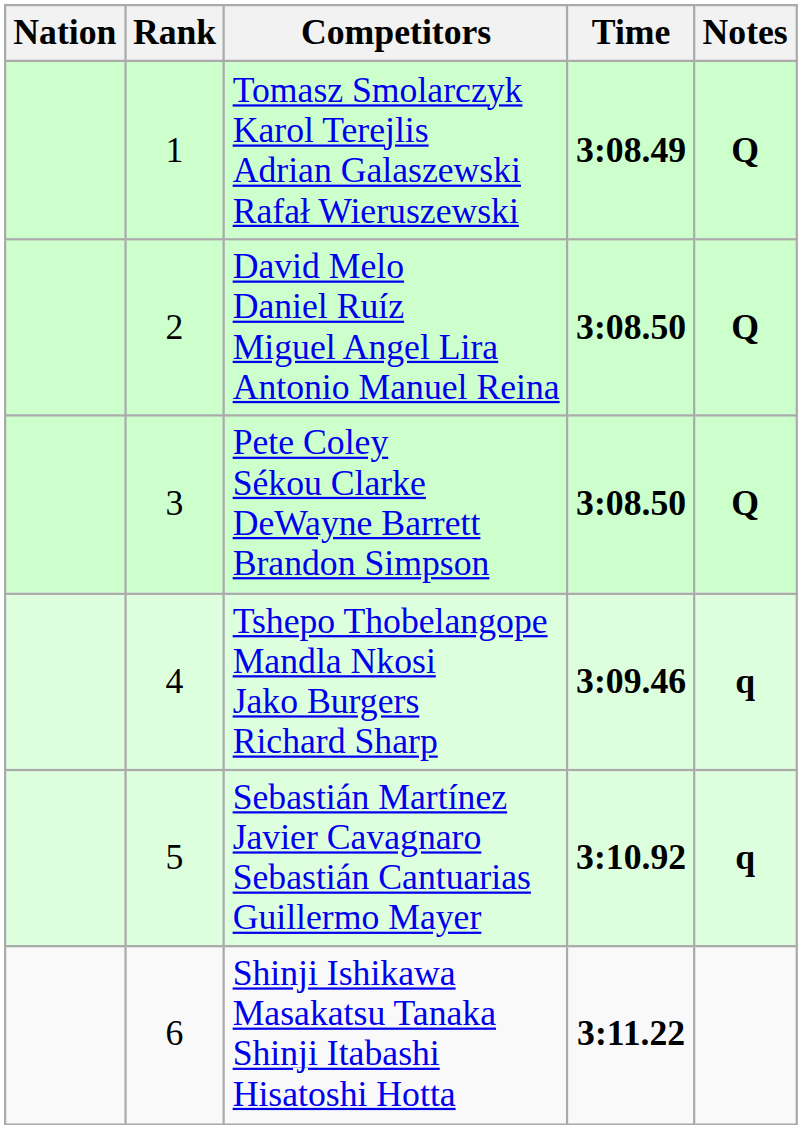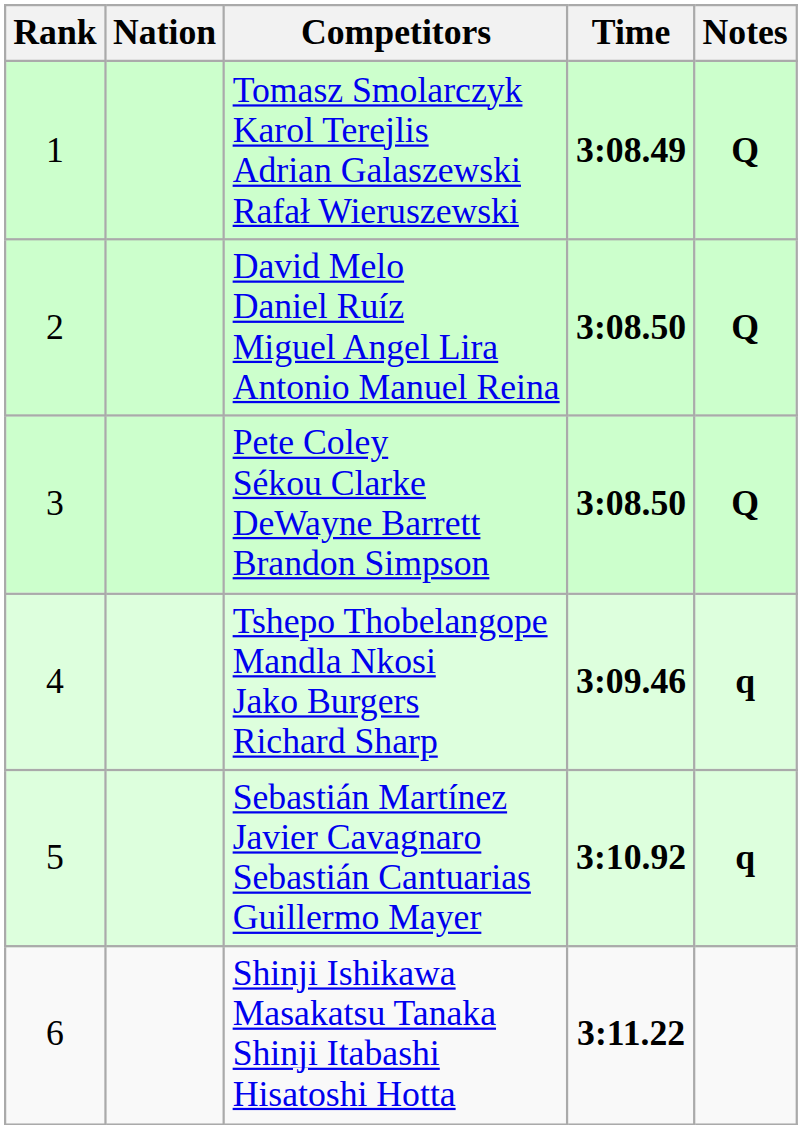 <table class="wikitable sortable" style="text-align:center">
 <tr>
+<th>Rank</th>
 <th>Nation</th>
-<th>Rank</th>
 <th>Competitors</th>
 <th>Time</th>
 <th>Notes</th>
 </tr>
 <tr bgcolor=ccffcc>
+<td>1</td>
 <td align=left></td>
-<td>1</td>
 <td align=left><a href='#'>Tomasz Smolarczyk</a><br><a href='#'>Karol Terejlis</a><br><a href='#'>Adrian Galaszewski</a><br><a href='#'>Rafał Wieruszewski</a></td>
 <td><strong>3:08.49</strong></td>
 <td><strong>Q</strong></td>
 </tr>
 <tr bgcolor=ccffcc>
+<td>2</td>
 <td align=left></td>
-<td>2</td>
 <td align=left><a href='#'>David Melo</a><br><a href='#'>Daniel Ruíz</a><br><a href='#'>Miguel Angel Lira</a><br><a href='#'>Antonio Manuel Reina</a></td>
 <td><strong>3:08.50</strong></td>
 <td><strong>Q</strong></td>
 </tr>
 <tr bgcolor=ccffcc>
+<td>3</td>
 <td align=left></td>
-<td>3</td>
 <td align=left><a href='#'>Pete Coley</a><br><a href='#'>Sékou Clarke</a><br><a href='#'>DeWayne Barrett</a><br><a href='#'>Brandon Simpson</a></td>
 <td><strong>3:08.50</strong></td>
 <td><strong>Q</strong></td>
 </tr>
 <tr bgcolor=ddffdd>
+<td>4</td>
 <td align=left></td>
-<td>4</td>
 <td align=left><a href='#'>Tshepo Thobelangope</a><br><a href='#'>Mandla Nkosi</a><br><a href='#'>Jako Burgers</a><br><a href='#'>Richard Sharp</a></td>
 <td><strong>3:09.46</strong></td>
 <td><strong>q</strong></td>
 </tr>
 <tr bgcolor=ddffdd>
+<td>5</td>
 <td align=left></td>
-<td>5</td>
 <td align=left><a href='#'>Sebastián Martínez</a><br><a href='#'>Javier Cavagnaro</a><br><a href='#'>Sebastián Cantuarias</a><br><a href='#'>Guillermo Mayer</a></td>
 <td><strong>3:10.92</strong></td>
 <td><strong>q</strong></td>
 </tr>
 <tr>
+<td>6</td>
 <td align=left></td>
-<td>6</td>
 <td align=left><a href='#'>Shinji Ishikawa</a><br><a href='#'>Masakatsu Tanaka</a><br><a href='#'>Shinji Itabashi</a><br><a href='#'>Hisatoshi Hotta</a></td>
 <td><strong>3:11.22</strong></td>
 <td></td>
 </tr>
 </table>
